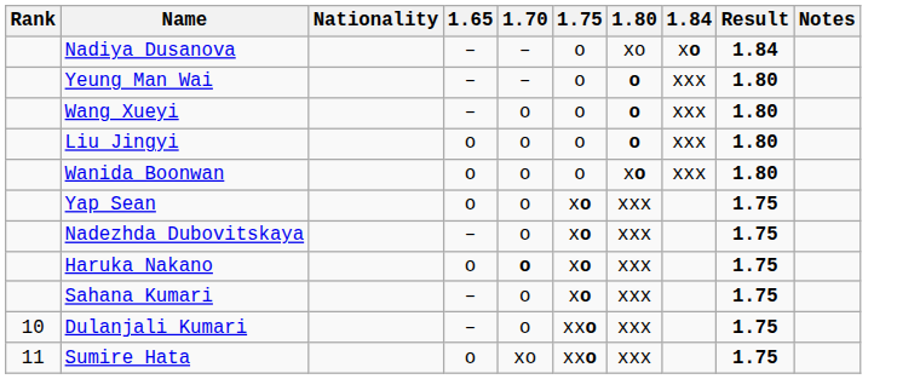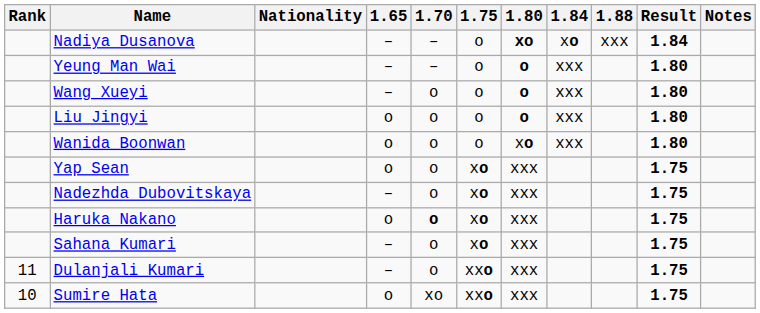 <table class="wikitable sortable" style="text-align:center;font-size:95%">
 <tr>
 <th>Rank</th>
 <th>Name</th>
 <th>Nationality</th>
 <th>1.65</th>
 <th>1.70</th>
 <th>1.75</th>
 <th>1.80</th>
 <th>1.84</th>
+<th>1.88</th>
 <th>Result</th>
 <th>Notes</th>
 </tr>
 <tr>
 <td></td>
 <td align=left><a href='#'>Nadiya Dusanova</a></td>
 <td align=left></td>
 <td>–</td>
 <td>–</td>
 <td>o</td>
-<td>xo</td>
+<td><strong>xo</strong></td>
 <td>x<strong>o</strong></td>
+<td>xxx</td>
 <td><strong>1.84</strong></td>
 <td></td>
 </tr>
 <tr>
 <td></td>
 <td align=left><a href='#'>Yeung Man Wai</a></td>
 <td align=left></td>
 <td>–</td>
 <td>–</td>
 <td>o</td>
 <td><strong>o</strong></td>
 <td>xxx</td>
+<td></td>
 <td><strong>1.80</strong></td>
 <td></td>
 </tr>
 <tr>
 <td></td>
 <td align=left><a href='#'>Wang Xueyi</a></td>
 <td align=left></td>
 <td>–</td>
 <td>o</td>
 <td>o</td>
 <td><strong>o</strong></td>
 <td>xxx</td>
+<td></td>
 <td><strong>1.80</strong></td>
 <td></td>
 </tr>
 <tr>
 <td></td>
 <td align=left><a href='#'>Liu Jingyi</a></td>
 <td align=left></td>
 <td>o</td>
 <td>o</td>
 <td>o</td>
 <td><strong>o</strong></td>
 <td>xxx</td>
+<td></td>
 <td><strong>1.80</strong></td>
 <td></td>
 </tr>
 <tr>
 <td></td>
 <td align=left><a href='#'>Wanida Boonwan</a></td>
 <td align=left></td>
 <td>o</td>
 <td>o</td>
 <td>o</td>
 <td>x<strong>o</strong></td>
 <td>xxx</td>
+<td></td>
 <td><strong>1.80</strong></td>
 <td></td>
 </tr>
 <tr>
 <td></td>
 <td align=left><a href='#'>Yap Sean</a></td>
 <td align=left></td>
 <td>o</td>
 <td>o</td>
 <td>x<strong>o</strong></td>
 <td>xxx</td>
+<td></td>
 <td></td>
 <td><strong>1.75</strong></td>
 <td></td>
 </tr>
 <tr>
 <td></td>
 <td align=left><a href='#'>Nadezhda Dubovitskaya</a></td>
 <td align=left></td>
 <td>–</td>
 <td>o</td>
 <td>x<strong>o</strong></td>
 <td>xxx</td>
 <td></td>
+<td></td>
 <td><strong>1.75</strong></td>
 <td></td>
 </tr>
 <tr>
 <td></td>
 <td align=left><a href='#'>Haruka Nakano</a></td>
 <td align=left></td>
 <td>o</td>
 <td><strong>o</strong></td>
 <td>x<strong>o</strong></td>
 <td>xxx</td>
+<td></td>
 <td></td>
 <td><strong>1.75</strong></td>
 <td></td>
 </tr>
 <tr>
 <td></td>
 <td align=left><a href='#'>Sahana Kumari</a></td>
 <td align=left></td>
 <td>–</td>
 <td>o</td>
 <td>x<strong>o</strong></td>
 <td>xxx</td>
 <td></td>
+<td></td>
 <td><strong>1.75</strong></td>
 <td></td>
 </tr>
 <tr>
-<td>10</td>
+<td>11</td>
 <td align=left><a href='#'>Dulanjali Kumari</a></td>
 <td align=left></td>
 <td>–</td>
 <td>o</td>
 <td>xx<strong>o</strong></td>
 <td>xxx</td>
 <td></td>
+<td></td>
 <td><strong>1.75</strong></td>
 <td></td>
 </tr>
 <tr>
-<td>11</td>
+<td>10</td>
 <td align=left><a href='#'>Sumire Hata</a></td>
 <td align=left></td>
 <td>o</td>
 <td>xo</td>
 <td>xx<strong>o</strong></td>
 <td>xxx</td>
 <td></td>
+<td></td>
 <td><strong>1.75</strong></td>
 <td></td>
 </tr>
 </table>
